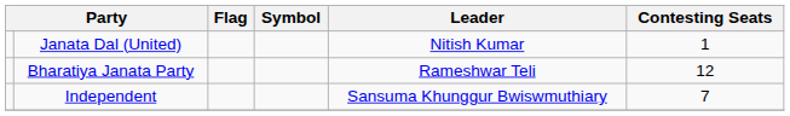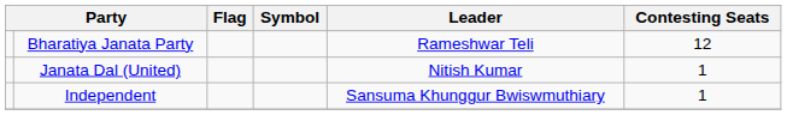 <table class="wikitable" width="60%" style="text-align:center">
 <tr>
 <th colspan="2">Party</th>
 <th>Flag</th>
 <th>Symbol</th>
 <th>Leader</th>
 <th>Contesting Seats</th>
+</tr>
+<tr>
+<td></td>
+<td><a href='#'>Bharatiya Janata Party</a></td>
+<td></td>
+<td></td>
+<td><a href='#'>Rameshwar Teli</a></td>
+<td>12</td>
 </tr>
 <tr>
 <td></td>
 <td><a href='#'>Janata Dal (United)</a></td>
 <td></td>
 <td></td>
 <td><a href='#'>Nitish Kumar</a></td>
 <td>1</td>
 </tr>
 <tr>
 <td></td>
-<td><a href='#'>Bharatiya Janata Party</a></td>
-<td></td>
-<td></td>
-<td><a href='#'>Rameshwar Teli</a></td>
-<td>12</td>
-</tr>
-<tr>
-<td></td>
 <td><a href='#'>Independent</a></td>
 <td></td>
 <td></td>
 <td><a href='#'>Sansuma Khunggur Bwiswmuthiary</a></td>
-<td>7</td>
+<td>1</td>
 </tr>
 <tr>
 </tr>
 </table>
